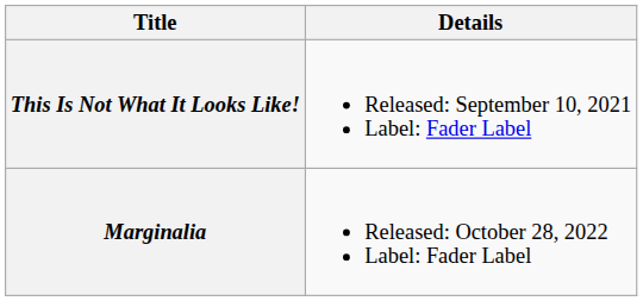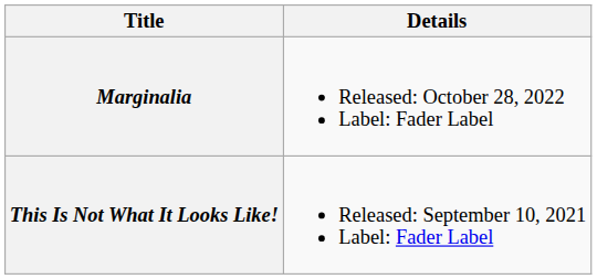 <table class="wikitable plainrowheaders">
 <tr>
 <th scope="col">Title</th>
 <th scope="col">Details</th>
 </tr>
 <tr>
+<th scope="row"><em>Marginalia</em></th>
+<td><br><ul><li>Released: October 28, 2022</li><li>Label: Fader Label</li></ul></td>
+</tr>
+<tr>
 <th scope="row"><em>This Is Not What It Looks Like!</em></th>
 <td><br><ul><li>Released: September 10, 2021</li><li>Label: <a href='#'>Fader Label</a></li></ul></td>
 </tr>
-<tr>
-<th scope="row"><em>Marginalia</em></th>
-<td><br><ul><li>Released: October 28, 2022</li><li>Label: Fader Label</li></ul></td>
-</tr>
 </table>
